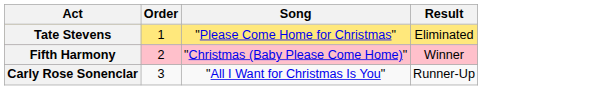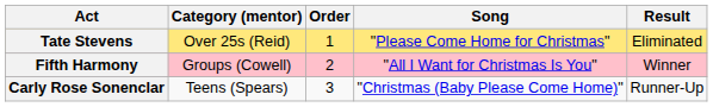 <table class="wikitable plainrowheaders" style="text-align:center;">
 <tr>
 <th scope="col">Act</th>
+<th scope="col">Category (mentor)</th>
 <th scope="col">Order</th>
 <th scope="col">Song</th>
 <th scope="col">Result</th>
 </tr>
 <tr style="background:#FFE87C;">
 <th scope="row">Tate Stevens</th>
+<td>Over 25s (Reid)</td>
 <td>1</td>
 <td>"<a href='#'>Please Come Home for Christmas</a>"</td>
 <td>Eliminated</td>
 </tr>
 <tr style="background:pink;">
 <th scope="row">Fifth Harmony</th>
+<td>Groups (Cowell)</td>
 <td>2</td>
-<td>"<a href='#'>Christmas (Baby Please Come Home)</a>"</td>
+<td>"<a href='#'>All I Want for Christmas Is You</a>"</td>
 <td>Winner</td>
 </tr>
 <tr>
 <th scope="row">Carly Rose Sonenclar</th>
+<td>Teens (Spears)</td>
 <td>3</td>
-<td>"<a href='#'>All I Want for Christmas Is You</a>"</td>
+<td>"<a href='#'>Christmas (Baby Please Come Home)</a>"</td>
 <td>Runner-Up</td>
 </tr>
 </table>
